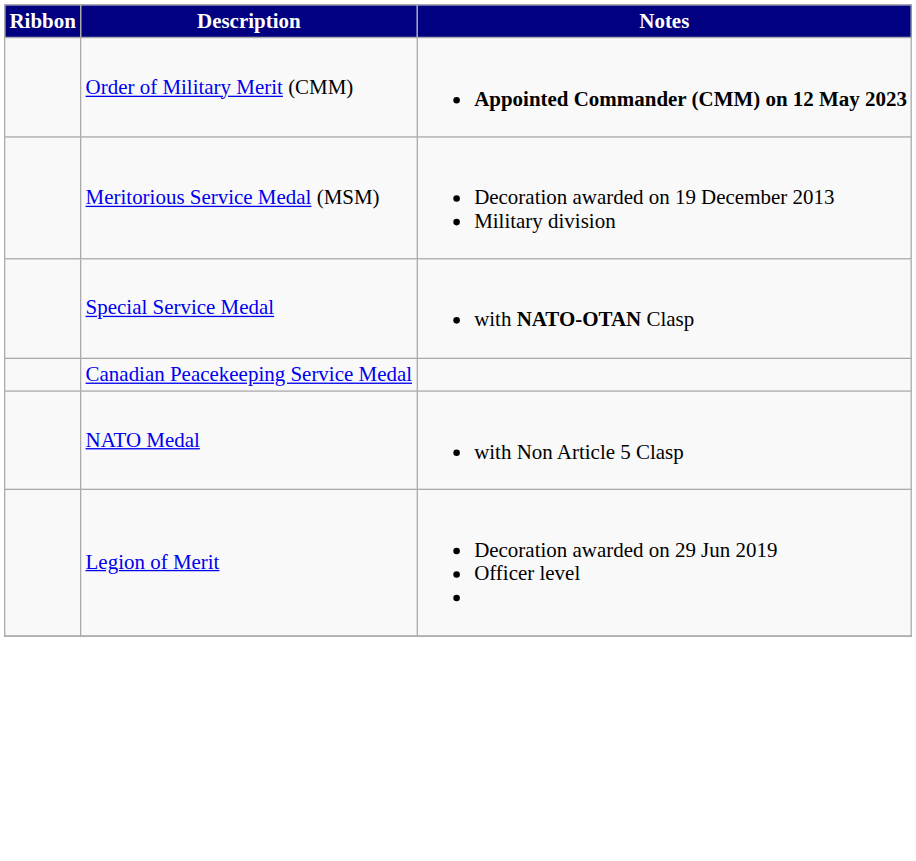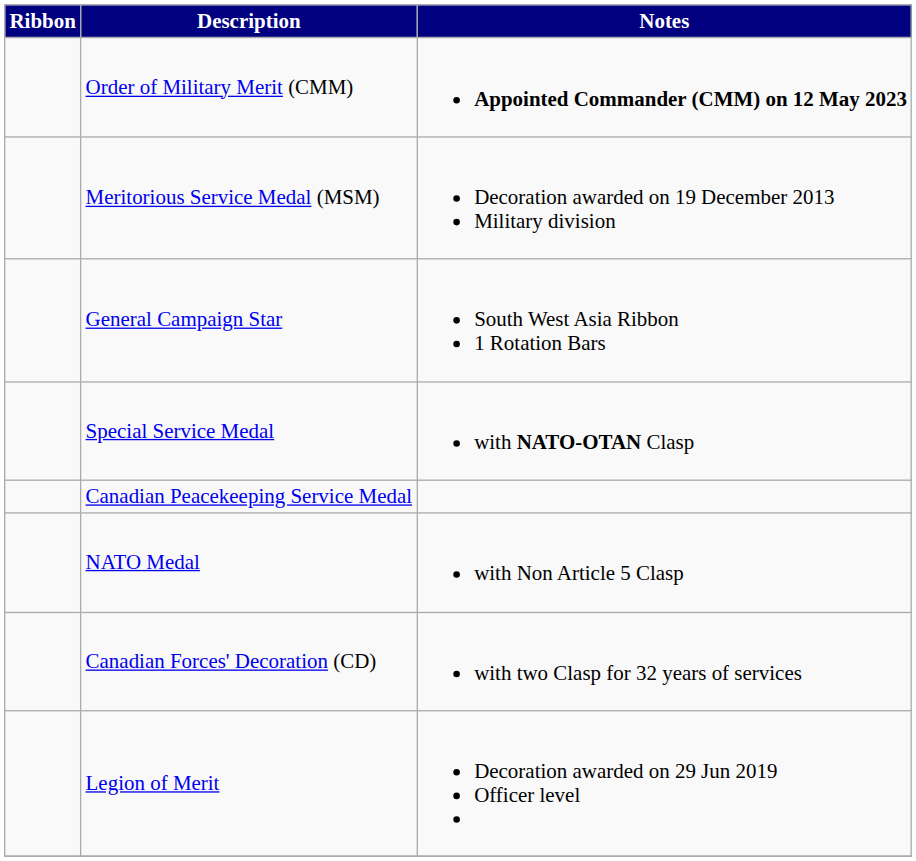 <table class="wikitable">
 <tr style="background:Navy;color:White" align="center">
 <td><strong>Ribbon</strong></td>
 <td><strong>Description</strong></td>
 <td><strong>Notes</strong></td>
 </tr>
 <tr>
 <td></td>
 <td><a href='#'>Order of Military Merit</a> (CMM)</td>
 <td><strong><br><ul><li>Appointed Commander (CMM) on 12 May 2023</li></ul></strong></td>
 </tr>
 <tr>
 <td></td>
 <td><a href='#'>Meritorious Service Medal</a> (MSM)</td>
 <td><br><ul><li>Decoration awarded on 19 December 2013</li><li>Military division</li></ul></td>
+</tr>
+<tr>
+<td><span></span></td>
+<td><a href='#'>General Campaign Star</a></td>
+<td><br><ul><li>South West Asia Ribbon</li><li>1 Rotation Bars</li></ul></td>
 </tr>
 <tr>
 <td></td>
 <td><a href='#'>Special Service Medal</a></td>
 <td><br><ul><li>with <strong>NATO-OTAN</strong> Clasp</li></ul></td>
 </tr>
 <tr>
 <td></td>
 <td><a href='#'>Canadian Peacekeeping Service Medal</a></td>
 <td></td>
 </tr>
 <tr>
 <td></td>
 <td><a href='#'>NATO Medal</a></td>
 <td><br><ul><li>with Non Article 5 Clasp</li></ul></td>
 </tr>
 <tr>
 <td></td>
+<td><a href='#'>Canadian Forces' Decoration</a> (CD)</td>
+<td><br><ul><li>with two Clasp for 32 years of services</li></ul></td>
+</tr>
+<tr>
+<td></td>
 <td><a href='#'>Legion of Merit</a></td>
 <td><br><ul><li>Decoration awarded on 29 Jun 2019 </li><li>Officer level</li><li></li></ul></td>
 </tr>
 <tr>
 </tr>
 </table>
